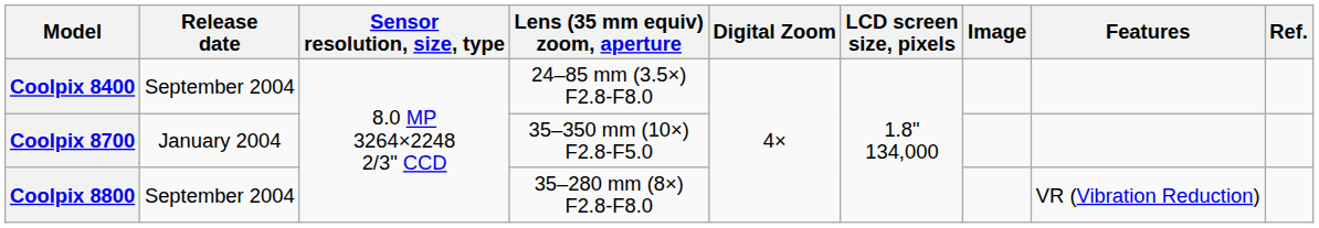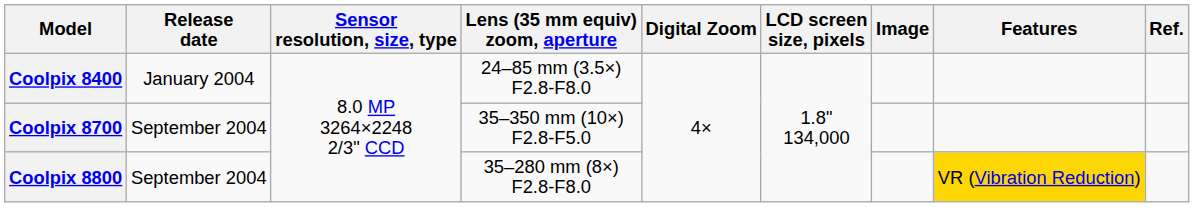 <table class="wikitable" style="font-size: 85%; text-align: center">
 <tr>
 <th>Model</th>
 <th>Release<br>date</th>
 <th><a href='#'>Sensor</a><br>resolution, <a href='#'>size</a>, type</th>
 <th>Lens (35 mm equiv)<br>zoom, <a href='#'>aperture</a></th>
 <th>Digital Zoom</th>
 <th>LCD screen<br>size, pixels</th>
 <th>Image</th>
 <th>Features</th>
 <th>Ref.</th>
 </tr>
 <tr>
 <th><a href='#'>Coolpix 8400</a></th>
-<td>September 2004</td>
+<td>January 2004</td>
 <td rowspan="3">8.0 <a href='#'>MP</a><br>3264×2248<br>2/3" <a href='#'>CCD</a></td>
 <td>24–85 mm (3.5×)<br>F2.8-F8.0</td>
 <td rowspan="3">4×</td>
 <td rowspan="3">1.8"<br>134,000</td>
 <td></td>
 <td></td>
 <td></td>
 </tr>
 <tr>
 <th><a href='#'>Coolpix 8700</a></th>
-<td>January 2004</td>
+<td>September 2004</td>
 <td>35–350 mm (10×)<br>F2.8-F5.0</td>
 <td></td>
 <td></td>
 <td></td>
 </tr>
 <tr>
 <th><a href='#'>Coolpix 8800</a></th>
 <td>September 2004</td>
 <td>35–280 mm (8×)<br>F2.8-F8.0</td>
 <td></td>
-<td>VR (<a href='#'>Vibration Reduction</a>)</td>
+<td style="background: gold;">VR (<a href='#'>Vibration Reduction</a>)</td>
 <td></td>
 </tr>
 </table>
